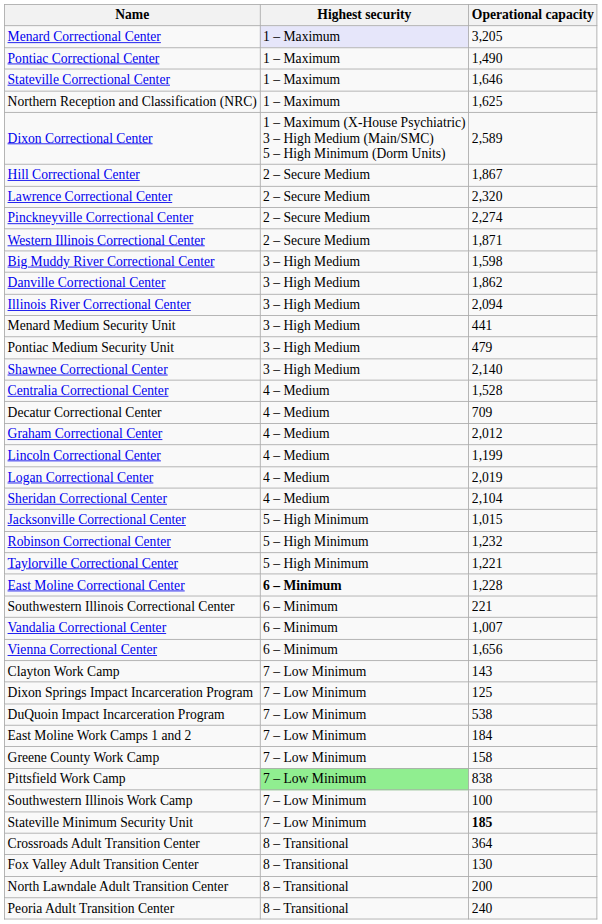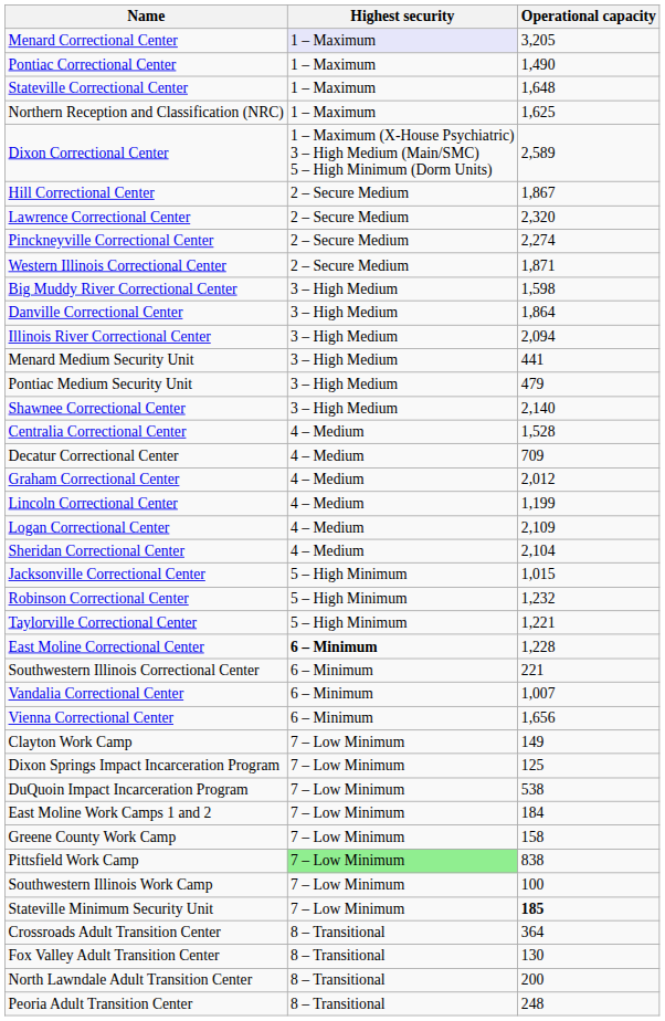 <table class="wikitable sortable">
 <tr>
 <th>Name</th>
 <th>Highest security</th>
 <th>Operational capacity</th>
 </tr>
 <tr>
 <td><a href='#'>Menard Correctional Center</a></td>
 <td style="background: lavender;">1 – Maximum</td>
 <td>3,205</td>
 </tr>
 <tr>
 <td><a href='#'>Pontiac Correctional Center</a></td>
 <td>1 – Maximum</td>
 <td>1,490</td>
 </tr>
 <tr>
 <td><a href='#'>Stateville Correctional Center</a></td>
 <td>1 – Maximum</td>
-<td>1,646</td>
+<td>1,648</td>
 </tr>
 <tr>
 <td>Northern Reception and Classification (NRC)</td>
 <td>1 – Maximum</td>
 <td>1,625</td>
 </tr>
 <tr>
 <td><a href='#'>Dixon Correctional Center</a></td>
 <td>1 – Maximum (X-House Psychiatric) <br> 3 – High Medium (Main/SMC) <br> 5 – High Minimum (Dorm Units)</td>
 <td>2,589</td>
 </tr>
 <tr>
 <td><a href='#'>Hill Correctional Center</a></td>
 <td>2 – Secure Medium</td>
 <td>1,867</td>
 </tr>
 <tr>
 <td><a href='#'>Lawrence Correctional Center</a></td>
 <td>2 – Secure Medium</td>
 <td>2,320</td>
 </tr>
 <tr>
 <td><a href='#'>Pinckneyville Correctional Center</a></td>
 <td>2 – Secure Medium</td>
 <td>2,274</td>
 </tr>
 <tr>
 <td><a href='#'>Western Illinois Correctional Center</a></td>
 <td>2 – Secure Medium</td>
 <td>1,871</td>
 </tr>
 <tr>
 <td><a href='#'>Big Muddy River Correctional Center</a></td>
 <td>3 – High Medium</td>
 <td>1,598</td>
 </tr>
 <tr>
 <td><a href='#'>Danville Correctional Center</a></td>
 <td>3 – High Medium</td>
-<td>1,862</td>
+<td>1,864</td>
 </tr>
 <tr>
 <td><a href='#'>Illinois River Correctional Center</a></td>
 <td>3 – High Medium</td>
 <td>2,094</td>
 </tr>
 <tr>
 <td>Menard Medium Security Unit</td>
 <td>3 – High Medium</td>
 <td>441</td>
 </tr>
 <tr>
 <td>Pontiac Medium Security Unit</td>
 <td>3 – High Medium</td>
 <td>479</td>
 </tr>
 <tr>
 <td><a href='#'>Shawnee Correctional Center</a></td>
 <td>3 – High Medium</td>
 <td>2,140</td>
 </tr>
 <tr>
 <td><a href='#'>Centralia Correctional Center</a></td>
 <td>4 – Medium</td>
 <td>1,528</td>
 </tr>
 <tr>
 <td>Decatur Correctional Center</td>
 <td>4 – Medium</td>
 <td>709</td>
 </tr>
 <tr>
 <td><a href='#'>Graham Correctional Center</a></td>
 <td>4 – Medium</td>
 <td>2,012</td>
 </tr>
 <tr>
 <td><a href='#'>Lincoln Correctional Center</a></td>
 <td>4 – Medium</td>
 <td>1,199</td>
 </tr>
 <tr>
 <td><a href='#'>Logan Correctional Center</a></td>
 <td>4 – Medium</td>
-<td>2,019</td>
+<td>2,109</td>
 </tr>
 <tr>
 <td><a href='#'>Sheridan Correctional Center</a></td>
 <td>4 – Medium</td>
 <td>2,104</td>
 </tr>
 <tr>
 <td><a href='#'>Jacksonville Correctional Center</a></td>
 <td>5 – High Minimum</td>
 <td>1,015</td>
 </tr>
 <tr>
 <td><a href='#'>Robinson Correctional Center</a></td>
 <td>5 – High Minimum</td>
 <td>1,232</td>
 </tr>
 <tr>
 <td><a href='#'>Taylorville Correctional Center</a></td>
 <td>5 – High Minimum</td>
 <td>1,221</td>
 </tr>
 <tr>
 <td><a href='#'>East Moline Correctional Center</a></td>
 <td><strong>6 – Minimum</strong></td>
 <td>1,228</td>
 </tr>
 <tr>
 <td>Southwestern Illinois Correctional Center</td>
 <td>6 – Minimum</td>
 <td>221</td>
 </tr>
 <tr>
 <td><a href='#'>Vandalia Correctional Center</a></td>
 <td>6 – Minimum</td>
 <td>1,007</td>
 </tr>
 <tr>
 <td><a href='#'>Vienna Correctional Center</a></td>
 <td>6 – Minimum</td>
 <td>1,656</td>
 </tr>
 <tr>
 <td>Clayton Work Camp</td>
 <td>7 – Low Minimum</td>
-<td>143</td>
+<td>149</td>
 </tr>
 <tr>
 <td>Dixon Springs Impact Incarceration Program</td>
 <td>7 – Low Minimum</td>
 <td>125</td>
 </tr>
 <tr>
 <td>DuQuoin Impact Incarceration Program</td>
 <td>7 – Low Minimum</td>
 <td>538</td>
 </tr>
 <tr>
 <td>East Moline Work Camps 1 and 2</td>
 <td>7 – Low Minimum</td>
 <td>184</td>
 </tr>
 <tr>
 <td>Greene County Work Camp</td>
 <td>7 – Low Minimum</td>
 <td>158</td>
 </tr>
 <tr>
 <td>Pittsfield Work Camp</td>
 <td style="background: lightgreen;">7 – Low Minimum</td>
 <td>838</td>
 </tr>
 <tr>
 <td>Southwestern Illinois Work Camp</td>
 <td>7 – Low Minimum</td>
 <td>100</td>
 </tr>
 <tr>
 <td>Stateville Minimum Security Unit</td>
 <td>7 – Low Minimum</td>
 <td><strong>185</strong></td>
 </tr>
 <tr>
 <td>Crossroads Adult Transition Center</td>
 <td>8 – Transitional</td>
 <td>364</td>
 </tr>
 <tr>
 <td>Fox Valley Adult Transition Center</td>
 <td>8 – Transitional</td>
 <td>130</td>
 </tr>
 <tr>
 <td>North Lawndale Adult Transition Center</td>
 <td>8 – Transitional</td>
 <td>200</td>
 </tr>
 <tr>
 <td>Peoria Adult Transition Center</td>
 <td>8 – Transitional</td>
-<td>240</td>
+<td>248</td>
 </tr>
 </table>
